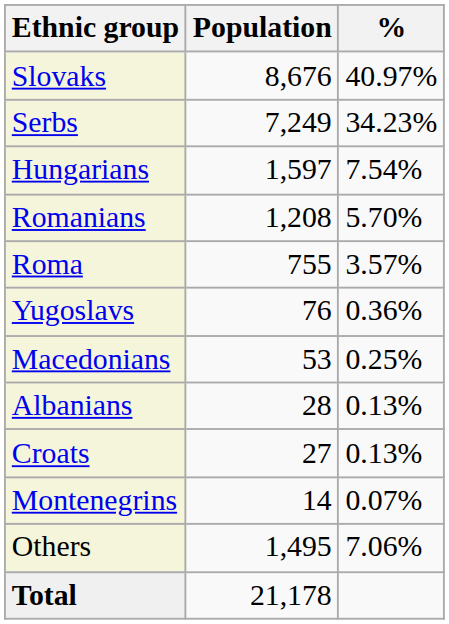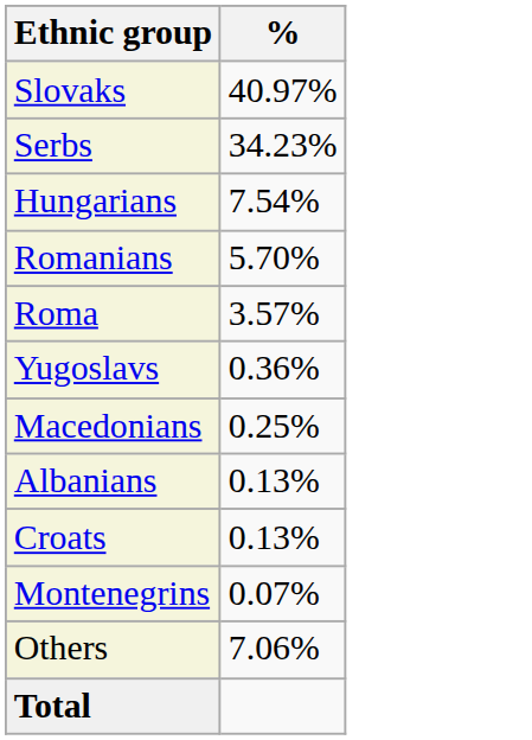 <table class="wikitable">
 <tr>
 <th>Ethnic group</th>
-<th>Population</th>
 <th>%</th>
 </tr>
 <tr>
 <td style="background:#F5F5DC;"><a href='#'>Slovaks</a></td>
-<td align="right">8,676</td>
 <td>40.97%</td>
 </tr>
 <tr>
 <td style="background:#F5F5DC;"><a href='#'>Serbs</a></td>
-<td align="right">7,249</td>
 <td>34.23%</td>
 </tr>
 <tr>
 <td style="background:#F5F5DC;"><a href='#'>Hungarians</a></td>
-<td align="right">1,597</td>
 <td>7.54%</td>
 </tr>
 <tr>
 <td style="background:#F5F5DC;"><a href='#'>Romanians</a></td>
-<td align="right">1,208</td>
 <td>5.70%</td>
 </tr>
 <tr>
 <td style="background:#F5F5DC;"><a href='#'>Roma</a></td>
-<td align="right">755</td>
 <td>3.57%</td>
 </tr>
 <tr>
 <td style="background:#F5F5DC;"><a href='#'>Yugoslavs</a></td>
-<td align="right">76</td>
 <td>0.36%</td>
 </tr>
 <tr>
 <td style="background:#F5F5DC;"><a href='#'>Macedonians</a></td>
-<td align="right">53</td>
 <td>0.25%</td>
 </tr>
 <tr>
 <td style="background:#F5F5DC;"><a href='#'>Albanians</a></td>
-<td align="right">28</td>
 <td>0.13%</td>
 </tr>
 <tr>
 <td style="background:#F5F5DC;"><a href='#'>Croats</a></td>
-<td align="right">27</td>
 <td>0.13%</td>
 </tr>
 <tr>
 <td style="background:#F5F5DC;"><a href='#'>Montenegrins</a></td>
-<td align="right">14</td>
 <td>0.07%</td>
 </tr>
 <tr>
 <td style="background:#F5F5DC;">Others</td>
-<td align="right">1,495</td>
 <td>7.06%</td>
 </tr>
 <tr>
 <td style="background:#F0F0F0;"><strong>Total</strong></td>
-<td align="right">21,178</td>
 <td></td>
 </tr>
 </table>
